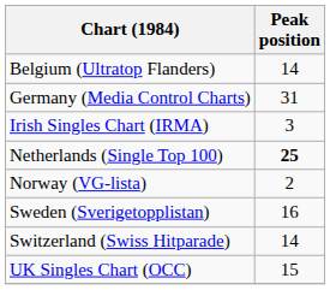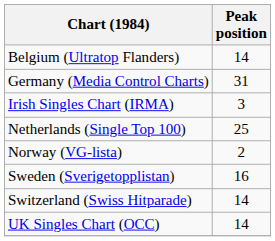 <table class="wikitable sortable plainrowheaders" style="text-align:center">
 <tr>
 <th>Chart (1984)</th>
 <th>Peak<br>position</th>
 </tr>
 <tr>
 <td align="left">Belgium (<a href='#'>Ultratop</a> Flanders)</td>
 <td align="center">14</td>
 </tr>
 <tr>
 <td align="left">Germany (<a href='#'>Media Control Charts</a>)</td>
 <td align="center">31</td>
 </tr>
 <tr>
 <td align="left"><a href='#'>Irish Singles Chart</a> (<a href='#'>IRMA</a>)</td>
 <td align="center">3</td>
 </tr>
 <tr>
 <td align="left">Netherlands (<a href='#'>Single Top 100</a>)</td>
-<td align="center"><strong>25</strong></td>
+<td align="center">25</td>
 </tr>
 <tr>
 <td align="left">Norway (<a href='#'>VG-lista</a>)</td>
 <td align="center">2</td>
 </tr>
 <tr>
 <td align="left">Sweden (<a href='#'>Sverigetopplistan</a>)</td>
 <td align="center">16</td>
 </tr>
 <tr>
 <td align="left">Switzerland (<a href='#'>Swiss Hitparade</a>)</td>
 <td align="center">14</td>
 </tr>
 <tr>
 <td align="left"><a href='#'>UK Singles Chart</a> (<a href='#'>OCC</a>)</td>
-<td align="center">15</td>
+<td align="center">14</td>
 </tr>
 <tr>
 </tr>
 </table>
